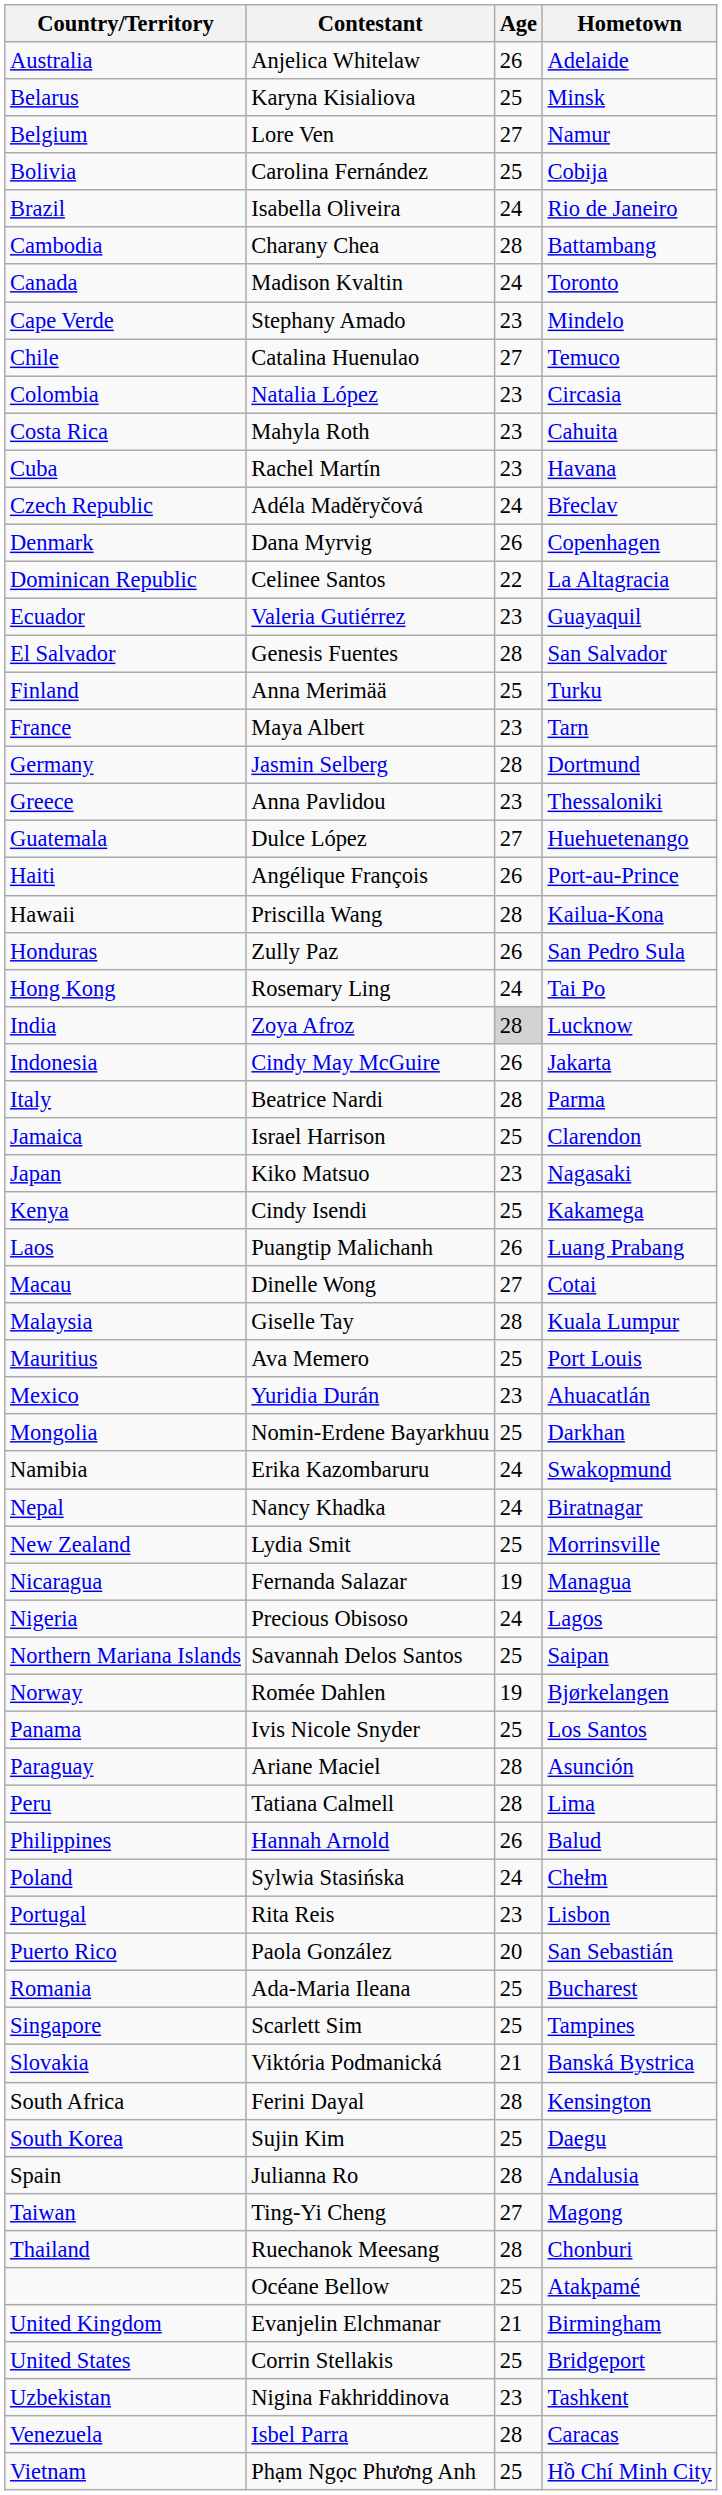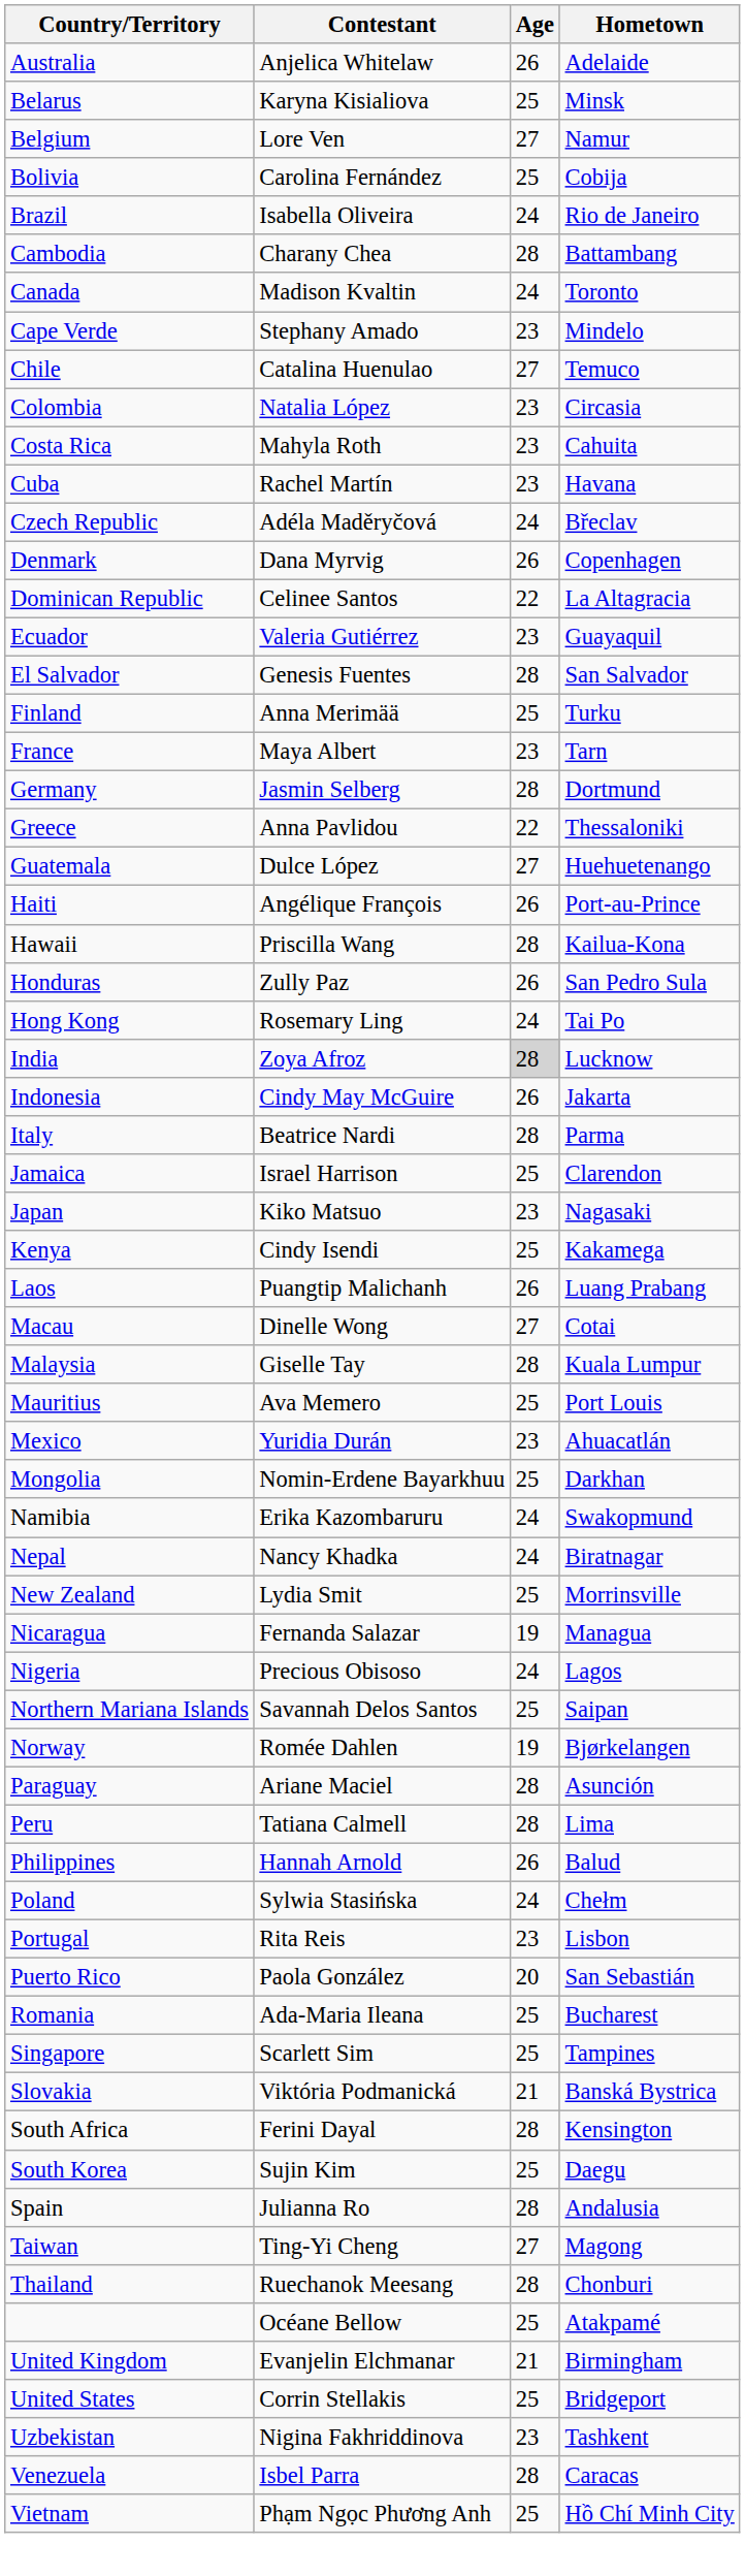 <table class="wikitable sortable" style="font-size: 95%;">
 <tr>
 <th>Country/Territory</th>
 <th>Contestant</th>
 <th>Age</th>
 <th>Hometown</th>
 </tr>
 <tr>
 <td> <a href='#'>Australia</a></td>
 <td>Anjelica Whitelaw</td>
 <td>26</td>
 <td><a href='#'>Adelaide</a></td>
 </tr>
 <tr>
 <td> <a href='#'>Belarus</a></td>
 <td>Karyna Kisialiova</td>
 <td>25</td>
 <td><a href='#'>Minsk</a></td>
 </tr>
 <tr>
 <td> <a href='#'>Belgium</a></td>
 <td>Lore Ven</td>
 <td>27</td>
 <td><a href='#'>Namur</a></td>
 </tr>
 <tr>
 <td> <a href='#'>Bolivia</a></td>
 <td>Carolina Fernández</td>
 <td>25</td>
 <td><a href='#'>Cobija</a></td>
 </tr>
 <tr>
 <td> <a href='#'>Brazil</a></td>
 <td>Isabella Oliveira</td>
 <td>24</td>
 <td><a href='#'>Rio de Janeiro</a></td>
 </tr>
 <tr>
 <td> <a href='#'>Cambodia</a></td>
 <td>Charany Chea</td>
 <td>28</td>
 <td><a href='#'>Battambang</a></td>
 </tr>
 <tr>
 <td> <a href='#'>Canada</a></td>
 <td>Madison Kvaltin</td>
 <td>24</td>
 <td><a href='#'>Toronto</a></td>
 </tr>
 <tr>
 <td> <a href='#'>Cape Verde</a></td>
 <td>Stephany Amado</td>
 <td>23</td>
 <td><a href='#'>Mindelo</a></td>
 </tr>
 <tr>
 <td> <a href='#'>Chile</a></td>
 <td>Catalina Huenulao</td>
 <td>27</td>
 <td><a href='#'>Temuco</a></td>
 </tr>
 <tr>
 <td> <a href='#'>Colombia</a></td>
 <td><a href='#'>Natalia López</a></td>
 <td>23</td>
 <td><a href='#'>Circasia</a></td>
 </tr>
 <tr>
 <td> <a href='#'>Costa Rica</a></td>
 <td>Mahyla Roth</td>
 <td>23</td>
 <td><a href='#'>Cahuita</a></td>
 </tr>
 <tr>
 <td> <a href='#'>Cuba</a></td>
 <td>Rachel Martín</td>
 <td>23</td>
 <td><a href='#'>Havana</a></td>
 </tr>
 <tr>
 <td> <a href='#'>Czech Republic</a></td>
 <td>Adéla Maděryčová</td>
 <td>24</td>
 <td><a href='#'>Břeclav</a></td>
 </tr>
 <tr>
 <td> <a href='#'>Denmark</a></td>
 <td>Dana Myrvig</td>
 <td>26</td>
 <td><a href='#'>Copenhagen</a></td>
 </tr>
 <tr>
 <td> <a href='#'>Dominican Republic</a></td>
 <td>Celinee Santos</td>
 <td>22</td>
 <td><a href='#'>La Altagracia</a></td>
 </tr>
 <tr>
 <td> <a href='#'>Ecuador</a></td>
 <td><a href='#'>Valeria Gutiérrez</a></td>
 <td>23</td>
 <td><a href='#'>Guayaquil</a></td>
 </tr>
 <tr>
 <td> <a href='#'>El Salvador</a></td>
 <td>Genesis Fuentes</td>
 <td>28</td>
 <td><a href='#'>San Salvador</a></td>
 </tr>
 <tr>
 <td> <a href='#'>Finland</a></td>
 <td>Anna Merimää</td>
 <td>25</td>
 <td><a href='#'>Turku</a></td>
 </tr>
 <tr>
 <td> <a href='#'>France</a></td>
 <td>Maya Albert</td>
 <td>23</td>
 <td><a href='#'>Tarn</a></td>
 </tr>
 <tr>
 <td> <a href='#'>Germany</a></td>
 <td><a href='#'>Jasmin Selberg</a></td>
 <td>28</td>
 <td><a href='#'>Dortmund</a></td>
 </tr>
 <tr>
 <td> <a href='#'>Greece</a></td>
 <td>Anna Pavlidou</td>
-<td>23</td>
+<td>22</td>
 <td><a href='#'>Thessaloniki</a></td>
 </tr>
 <tr>
 <td> <a href='#'>Guatemala</a></td>
 <td>Dulce López</td>
 <td>27</td>
 <td><a href='#'>Huehuetenango</a></td>
 </tr>
 <tr>
 <td> <a href='#'>Haiti</a></td>
 <td>Angélique François</td>
 <td>26</td>
 <td><a href='#'>Port-au-Prince</a></td>
 </tr>
 <tr>
 <td> Hawaii</td>
 <td>Priscilla Wang</td>
 <td>28</td>
 <td><a href='#'>Kailua-Kona</a></td>
 </tr>
 <tr>
 <td> <a href='#'>Honduras</a></td>
 <td>Zully Paz</td>
 <td>26</td>
 <td><a href='#'>San Pedro Sula</a></td>
 </tr>
 <tr>
 <td> <a href='#'>Hong Kong</a></td>
 <td>Rosemary Ling</td>
 <td>24</td>
 <td><a href='#'>Tai Po</a></td>
 </tr>
 <tr>
 <td> <a href='#'>India</a></td>
 <td><a href='#'>Zoya Afroz</a></td>
 <td style="background: lightgrey;">28</td>
 <td><a href='#'>Lucknow</a></td>
 </tr>
 <tr>
 <td> <a href='#'>Indonesia</a></td>
 <td><a href='#'>Cindy May McGuire</a></td>
 <td>26</td>
 <td><a href='#'>Jakarta</a></td>
 </tr>
 <tr>
 <td> <a href='#'>Italy</a></td>
 <td>Beatrice Nardi</td>
 <td>28</td>
 <td><a href='#'>Parma</a></td>
 </tr>
 <tr>
 <td> <a href='#'>Jamaica</a></td>
 <td>Israel Harrison</td>
 <td>25</td>
 <td><a href='#'>Clarendon</a></td>
 </tr>
 <tr>
 <td> <a href='#'>Japan</a></td>
 <td>Kiko Matsuo</td>
 <td>23</td>
 <td><a href='#'>Nagasaki</a></td>
 </tr>
 <tr>
 <td> <a href='#'>Kenya</a></td>
 <td>Cindy Isendi</td>
 <td>25</td>
 <td><a href='#'>Kakamega</a></td>
 </tr>
 <tr>
 <td> <a href='#'>Laos</a></td>
 <td>Puangtip Malichanh</td>
 <td>26</td>
 <td><a href='#'>Luang Prabang</a></td>
 </tr>
 <tr>
 <td> <a href='#'>Macau</a></td>
 <td>Dinelle Wong</td>
 <td>27</td>
 <td><a href='#'>Cotai</a></td>
 </tr>
 <tr>
 <td> <a href='#'>Malaysia</a></td>
 <td>Giselle Tay</td>
 <td>28</td>
 <td><a href='#'>Kuala Lumpur</a></td>
 </tr>
 <tr>
 <td> <a href='#'>Mauritius</a></td>
 <td>Ava Memero</td>
 <td>25</td>
 <td><a href='#'>Port Louis</a></td>
 </tr>
 <tr>
 <td> <a href='#'>Mexico</a></td>
 <td><a href='#'>Yuridia Durán</a></td>
 <td>23</td>
 <td><a href='#'>Ahuacatlán</a></td>
 </tr>
 <tr>
 <td> <a href='#'>Mongolia</a></td>
 <td>Nomin-Erdene Bayarkhuu</td>
 <td>25</td>
 <td><a href='#'>Darkhan</a></td>
 </tr>
 <tr>
 <td> Namibia</td>
 <td>Erika Kazombaruru</td>
 <td>24</td>
 <td><a href='#'>Swakopmund</a></td>
 </tr>
 <tr>
 <td> <a href='#'>Nepal</a></td>
 <td>Nancy Khadka</td>
 <td>24</td>
 <td><a href='#'>Biratnagar</a></td>
 </tr>
 <tr>
 <td> <a href='#'>New Zealand</a></td>
 <td>Lydia Smit</td>
 <td>25</td>
 <td><a href='#'>Morrinsville</a></td>
 </tr>
 <tr>
 <td> <a href='#'>Nicaragua</a></td>
 <td>Fernanda Salazar</td>
 <td>19</td>
 <td><a href='#'>Managua</a></td>
 </tr>
 <tr>
 <td> <a href='#'>Nigeria</a></td>
 <td>Precious Obisoso</td>
 <td>24</td>
 <td><a href='#'>Lagos</a></td>
 </tr>
 <tr>
 <td> <a href='#'>Northern Mariana Islands</a></td>
 <td>Savannah Delos Santos</td>
 <td>25</td>
 <td><a href='#'>Saipan</a></td>
 </tr>
 <tr>
 <td> <a href='#'>Norway</a></td>
 <td>Romée Dahlen</td>
 <td>19</td>
 <td><a href='#'>Bjørkelangen</a></td>
 </tr>
 <tr>
-<td> <a href='#'>Panama</a></td>
-<td>Ivis Nicole Snyder</td>
-<td>25</td>
-<td><a href='#'>Los Santos</a></td>
-</tr>
-<tr>
 <td> <a href='#'>Paraguay</a></td>
 <td>Ariane Maciel</td>
 <td>28</td>
 <td><a href='#'>Asunción</a></td>
 </tr>
 <tr>
 <td> <a href='#'>Peru</a></td>
 <td>Tatiana Calmell</td>
 <td>28</td>
 <td><a href='#'>Lima</a></td>
 </tr>
 <tr>
 <td> <a href='#'>Philippines</a></td>
 <td><a href='#'>Hannah Arnold</a></td>
 <td>26</td>
 <td><a href='#'>Balud</a></td>
 </tr>
 <tr>
 <td> <a href='#'>Poland</a></td>
 <td>Sylwia Stasińska</td>
 <td>24</td>
 <td><a href='#'>Chełm</a></td>
 </tr>
 <tr>
 <td> <a href='#'>Portugal</a></td>
 <td>Rita Reis</td>
 <td>23</td>
 <td><a href='#'>Lisbon</a></td>
 </tr>
 <tr>
 <td> <a href='#'>Puerto Rico</a></td>
 <td>Paola González</td>
 <td>20</td>
 <td><a href='#'>San Sebastián</a></td>
 </tr>
 <tr>
 <td> <a href='#'>Romania</a></td>
 <td>Ada-Maria Ileana</td>
 <td>25</td>
 <td><a href='#'>Bucharest</a></td>
 </tr>
 <tr>
 <td> <a href='#'>Singapore</a></td>
 <td>Scarlett Sim</td>
 <td>25</td>
 <td><a href='#'>Tampines</a></td>
 </tr>
 <tr>
 <td> <a href='#'>Slovakia</a></td>
 <td>Viktória Podmanická</td>
 <td>21</td>
 <td><a href='#'>Banská Bystrica</a></td>
 </tr>
 <tr>
 <td> South Africa</td>
 <td>Ferini Dayal</td>
 <td>28</td>
 <td><a href='#'>Kensington</a></td>
 </tr>
 <tr>
 <td> <a href='#'>South Korea</a></td>
 <td>Sujin Kim</td>
 <td>25</td>
 <td><a href='#'>Daegu</a></td>
 </tr>
 <tr>
 <td> Spain</td>
 <td>Julianna Ro</td>
 <td>28</td>
 <td><a href='#'>Andalusia</a></td>
 </tr>
 <tr>
 <td> <a href='#'>Taiwan</a></td>
 <td>Ting-Yi Cheng</td>
 <td>27</td>
 <td><a href='#'>Magong</a></td>
 </tr>
 <tr>
 <td> <a href='#'>Thailand</a></td>
 <td>Ruechanok Meesang</td>
 <td>28</td>
 <td><a href='#'>Chonburi</a></td>
 </tr>
 <tr>
 <td></td>
 <td>Océane Bellow</td>
 <td>25</td>
 <td><a href='#'>Atakpamé</a></td>
 </tr>
 <tr>
 <td> <a href='#'>United Kingdom</a></td>
 <td>Evanjelin Elchmanar</td>
 <td>21</td>
 <td><a href='#'>Birmingham</a></td>
 </tr>
 <tr>
 <td> <a href='#'>United States</a></td>
 <td>Corrin Stellakis</td>
 <td>25</td>
 <td><a href='#'>Bridgeport</a></td>
 </tr>
 <tr>
 <td> <a href='#'>Uzbekistan</a></td>
 <td>Nigina Fakhriddinova</td>
 <td>23</td>
 <td><a href='#'>Tashkent</a></td>
 </tr>
 <tr>
 <td> <a href='#'>Venezuela</a></td>
 <td><a href='#'>Isbel Parra</a></td>
 <td>28</td>
 <td><a href='#'>Caracas</a></td>
 </tr>
 <tr>
 <td> <a href='#'>Vietnam</a></td>
 <td>Phạm Ngọc Phương Anh</td>
 <td>25</td>
 <td><a href='#'>Hồ Chí Minh City</a></td>
 </tr>
 </table>
